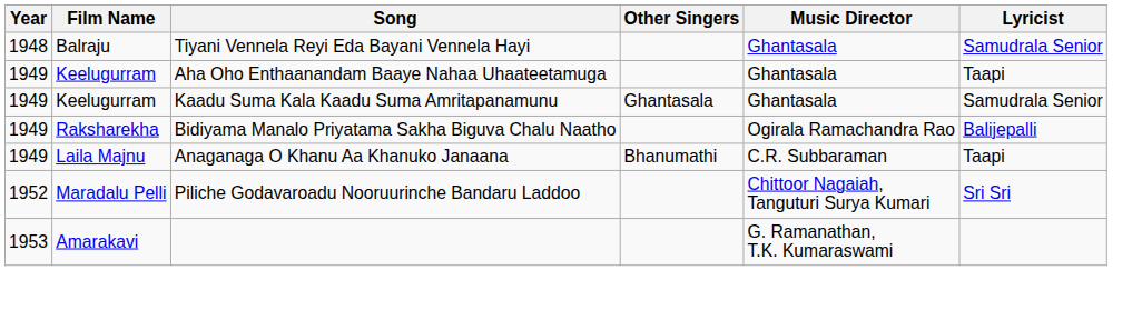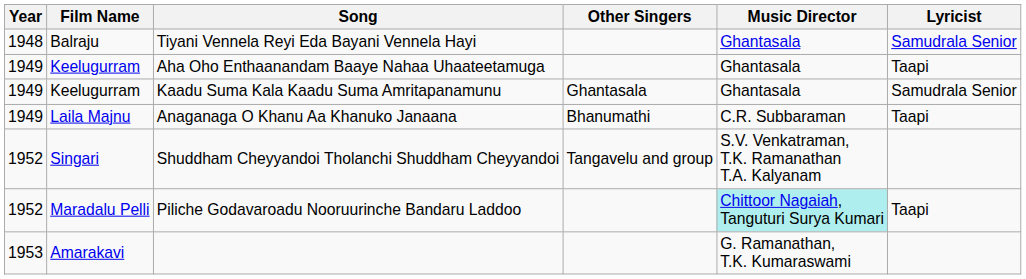 <table class="wikitable sortable">
 <tr>
 <th>Year</th>
 <th>Film Name</th>
 <th>Song</th>
 <th>Other Singers</th>
 <th>Music Director</th>
 <th>Lyricist</th>
 </tr>
 <tr>
 <td>1948</td>
 <td>Balraju</td>
 <td>Tiyani Vennela Reyi Eda Bayani Vennela Hayi</td>
 <td></td>
 <td><a href='#'>Ghantasala</a></td>
 <td><a href='#'>Samudrala Senior</a></td>
 </tr>
 <tr>
 <td>1949</td>
 <td><a href='#'>Keelugurram</a></td>
 <td>Aha Oho Enthaanandam Baaye Nahaa Uhaateetamuga</td>
 <td></td>
 <td>Ghantasala</td>
 <td>Taapi</td>
 </tr>
 <tr>
 <td>1949</td>
 <td>Keelugurram</td>
 <td>Kaadu Suma Kala Kaadu Suma Amritapanamunu</td>
 <td>Ghantasala</td>
 <td>Ghantasala</td>
 <td>Samudrala Senior</td>
 </tr>
 <tr>
 <td>1949</td>
-<td><a href='#'>Raksharekha</a></td>
-<td>Bidiyama Manalo Priyatama Sakha Biguva Chalu Naatho</td>
-<td></td>
-<td>Ogirala Ramachandra Rao</td>
-<td><a href='#'>Balijepalli</a></td>
-</tr>
-<tr>
-<td>1949</td>
 <td><a href='#'>Laila Majnu</a></td>
 <td>Anaganaga O Khanu Aa Khanuko Janaana</td>
 <td>Bhanumathi</td>
 <td>C.R. Subbaraman</td>
 <td>Taapi</td>
 </tr>
 <tr>
 <td>1952</td>
+<td><a href='#'>Singari</a></td>
+<td>Shuddham Cheyyandoi Tholanchi Shuddham Cheyyandoi</td>
+<td>Tangavelu and group</td>
+<td>S.V. Venkatraman,<br>T.K. Ramanathan<br> T.A. Kalyanam</td>
+<td></td>
+</tr>
+<tr>
+<td>1952</td>
 <td><a href='#'>Maradalu Pelli</a></td>
 <td>Piliche Godavaroadu Nooruurinche Bandaru Laddoo</td>
 <td></td>
-<td><a href='#'>Chittoor Nagaiah</a>,<br>Tanguturi Surya Kumari</td>
-<td><a href='#'>Sri Sri</a></td>
+<td style="background: paleturquoise;"><a href='#'>Chittoor Nagaiah</a>,<br>Tanguturi Surya Kumari</td>
+<td>Taapi</td>
 </tr>
 <tr>
 <td>1953</td>
 <td><a href='#'>Amarakavi</a></td>
 <td></td>
 <td></td>
 <td>G. Ramanathan, <br>T.K. Kumaraswami</td>
 </tr>
 </table>
